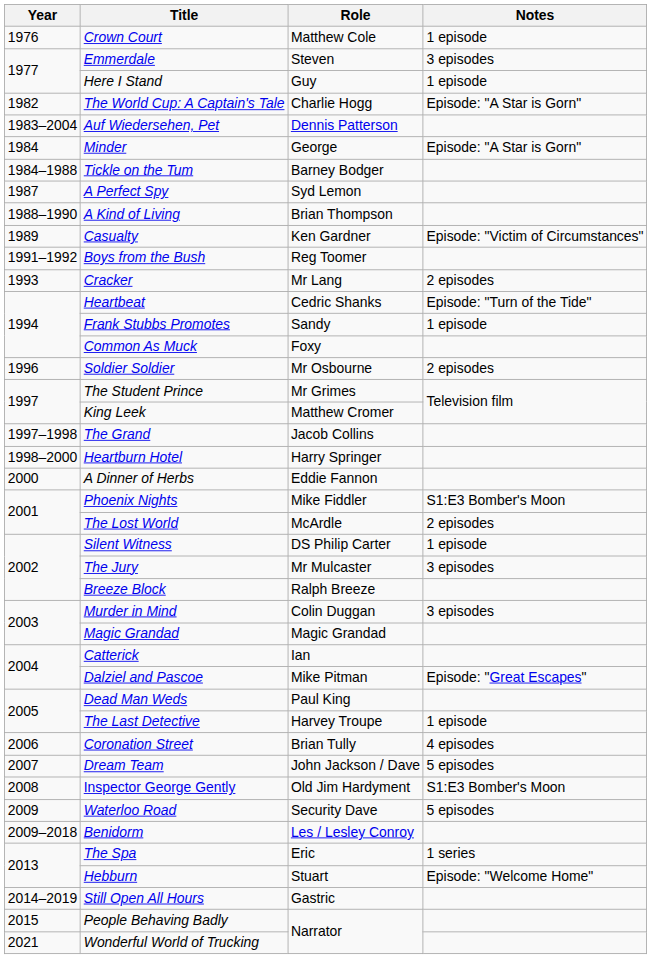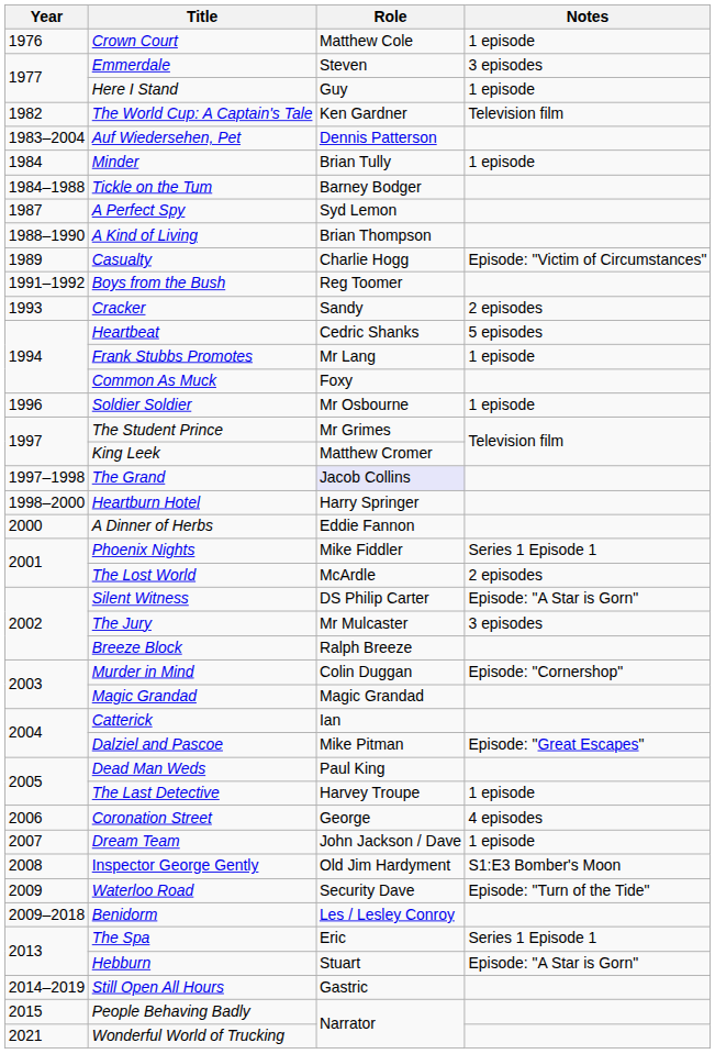 <table class="wikitable">
 <tr>
 <th>Year</th>
 <th>Title</th>
 <th>Role</th>
 <th>Notes</th>
 </tr>
 <tr>
 <td>1976</td>
 <td><a href='#'><em>Crown Court</em></a></td>
 <td>Matthew Cole</td>
 <td>1 episode</td>
 </tr>
 <tr>
 <td rowspan="2">1977</td>
 <td><em><a href='#'>Emmerdale</a></em></td>
 <td>Steven</td>
 <td>3 episodes</td>
 </tr>
 <tr>
 <td><em>Here I Stand</em></td>
 <td>Guy</td>
 <td>1 episode</td>
 </tr>
 <tr>
 <td>1982</td>
 <td><em><a href='#'>The World Cup: A Captain's Tale</a></em></td>
-<td>Charlie Hogg</td>
-<td>Episode: "A Star is Gorn"</td>
+<td>Ken Gardner</td>
+<td>Television film</td>
 </tr>
 <tr>
 <td>1983–2004</td>
 <td><em><a href='#'>Auf Wiedersehen, Pet</a></em></td>
 <td><a href='#'>Dennis Patterson</a></td>
 <td></td>
 </tr>
 <tr>
 <td>1984</td>
 <td><a href='#'><em>Minder</em></a></td>
-<td>George</td>
-<td>Episode: "A Star is Gorn"</td>
+<td>Brian Tully</td>
+<td>1 episode</td>
 </tr>
 <tr>
 <td>1984–1988</td>
 <td><em><a href='#'>Tickle on the Tum</a></em></td>
 <td>Barney Bodger</td>
 <td></td>
 </tr>
 <tr>
 <td>1987</td>
 <td><a href='#'><em>A Perfect Spy</em></a></td>
 <td>Syd Lemon</td>
 <td></td>
 </tr>
 <tr>
 <td>1988–1990</td>
 <td><em><a href='#'>A Kind of Living</a></em></td>
 <td>Brian Thompson</td>
 <td></td>
 </tr>
 <tr>
 <td>1989</td>
 <td><a href='#'><em>Casualty</em></a></td>
-<td>Ken Gardner</td>
+<td>Charlie Hogg</td>
 <td>Episode: "Victim of Circumstances"</td>
 </tr>
 <tr>
 <td>1991–1992</td>
 <td><em><a href='#'>Boys from the Bush</a></em></td>
 <td>Reg Toomer</td>
 <td></td>
 </tr>
 <tr>
 <td>1993</td>
 <td><a href='#'><em>Cracker</em></a></td>
-<td>Mr Lang</td>
+<td>Sandy</td>
 <td>2 episodes</td>
 </tr>
 <tr>
 <td rowspan="3">1994</td>
 <td><a href='#'><em>Heartbeat</em></a></td>
 <td>Cedric Shanks</td>
-<td>Episode: "Turn of the Tide"</td>
+<td>5 episodes</td>
 </tr>
 <tr>
 <td><em><a href='#'>Frank Stubbs Promotes</a></em></td>
-<td>Sandy</td>
+<td>Mr Lang</td>
 <td>1 episode</td>
 </tr>
 <tr>
 <td><em><a href='#'>Common As Muck</a></em></td>
 <td>Foxy</td>
 <td></td>
 </tr>
 <tr>
 <td>1996</td>
 <td><em><a href='#'>Soldier Soldier</a></em></td>
 <td>Mr Osbourne</td>
-<td>2 episodes</td>
+<td>1 episode</td>
 </tr>
 <tr>
 <td rowspan="2">1997</td>
 <td><em>The Student Prince</em></td>
 <td>Mr Grimes</td>
 <td rowspan="2">Television film</td>
 </tr>
 <tr>
 <td><em>King Leek</em></td>
 <td>Matthew Cromer</td>
 </tr>
 <tr>
 <td>1997–1998</td>
 <td><a href='#'><em>The Grand</em></a></td>
-<td>Jacob Collins</td>
+<td style="background: lavender;">Jacob Collins</td>
 <td></td>
 </tr>
 <tr>
 <td>1998–2000</td>
 <td><em><a href='#'>Heartburn Hotel</a></em></td>
 <td>Harry Springer</td>
 <td></td>
 </tr>
 <tr>
 <td>2000</td>
 <td><em>A Dinner of Herbs</em></td>
 <td>Eddie Fannon</td>
 <td></td>
 </tr>
 <tr>
 <td rowspan="2">2001</td>
 <td><em><a href='#'>Phoenix Nights</a></em></td>
 <td>Mike Fiddler</td>
-<td>S1:E3 Bomber's Moon</td>
+<td>Series 1 Episode 1</td>
 </tr>
 <tr>
 <td><a href='#'><em>The Lost World</em></a></td>
 <td>McArdle</td>
 <td>2 episodes</td>
 </tr>
 <tr>
 <td rowspan="3">2002</td>
 <td><em><a href='#'>Silent Witness</a></em></td>
 <td>DS Philip Carter</td>
-<td>1 episode</td>
+<td>Episode: "A Star is Gorn"</td>
 </tr>
 <tr>
 <td><a href='#'><em>The Jury</em></a></td>
 <td>Mr Mulcaster</td>
 <td>3 episodes</td>
 </tr>
 <tr>
 <td><a href='#'><em>Breeze Block</em></a></td>
 <td>Ralph Breeze</td>
 <td></td>
 </tr>
 <tr>
 <td rowspan="2">2003</td>
 <td><a href='#'><em>Murder in Mind</em></a></td>
 <td>Colin Duggan</td>
-<td>3 episodes</td>
+<td>Episode: "Cornershop"</td>
 </tr>
 <tr>
 <td><em><a href='#'>Magic Grandad</a></em></td>
 <td>Magic Grandad</td>
 <td></td>
 </tr>
 <tr>
 <td rowspan="2">2004</td>
 <td><a href='#'><em>Catterick</em></a></td>
 <td>Ian</td>
 <td></td>
 </tr>
 <tr>
 <td><a href='#'><em>Dalziel and Pascoe</em></a></td>
 <td>Mike Pitman</td>
 <td>Episode: "<a href='#'>Great Escapes</a>"</td>
 </tr>
 <tr>
 <td rowspan="2">2005</td>
 <td><em><a href='#'>Dead Man Weds</a></em></td>
 <td>Paul King</td>
 <td></td>
 </tr>
 <tr>
 <td><em><a href='#'>The Last Detective</a></em></td>
 <td>Harvey Troupe</td>
 <td>1 episode</td>
 </tr>
 <tr>
 <td>2006</td>
 <td><em><a href='#'>Coronation Street</a></em></td>
-<td>Brian Tully</td>
+<td>George</td>
 <td>4 episodes</td>
 </tr>
 <tr>
 <td>2007</td>
 <td><a href='#'><em>Dream Team</em></a></td>
 <td>John Jackson / Dave</td>
-<td>5 episodes</td>
+<td>1 episode</td>
 </tr>
 <tr>
 <td>2008</td>
 <td><a href='#'>Inspector George Gently</a></td>
 <td>Old Jim Hardyment</td>
 <td>S1:E3 Bomber's Moon</td>
 </tr>
 <tr>
 <td>2009</td>
 <td><a href='#'><em>Waterloo Road</em></a></td>
 <td>Security Dave</td>
-<td>5 episodes</td>
+<td>Episode: "Turn of the Tide"</td>
 </tr>
 <tr>
 <td>2009–2018</td>
 <td><a href='#'><em>Benidorm</em></a></td>
 <td><a href='#'>Les / Lesley Conroy</a></td>
 <td></td>
 </tr>
 <tr>
 <td rowspan="2">2013</td>
 <td><a href='#'><em>The Spa</em></a></td>
 <td>Eric</td>
-<td>1 series</td>
+<td>Series 1 Episode 1</td>
 </tr>
 <tr>
 <td><a href='#'><em>Hebburn</em></a></td>
 <td>Stuart</td>
-<td>Episode: "Welcome Home"</td>
+<td>Episode: "A Star is Gorn"</td>
 </tr>
 <tr>
 <td>2014–2019</td>
 <td><em><a href='#'>Still Open All Hours</a></em></td>
 <td>Gastric</td>
 <td></td>
 </tr>
 <tr>
 <td>2015</td>
 <td><em>People Behaving Badly</em></td>
 <td rowspan="2">Narrator</td>
 <td></td>
 </tr>
 <tr>
 <td>2021</td>
 <td><em>Wonderful World of Trucking</em></td>
 <td></td>
 </tr>
 </table>
